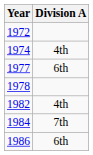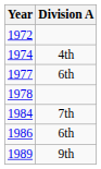 <table class="wikitable" style="text-align:center">
 <tr>
 <th>Year</th>
 <th>Division A</th>
 </tr>
 <tr>
 <td><a href='#'>1972</a></td>
 <td></td>
 </tr>
 <tr>
 <td><a href='#'>1974</a></td>
 <td>4th</td>
 </tr>
 <tr>
 <td><a href='#'>1977</a></td>
 <td>6th</td>
 </tr>
 <tr>
 <td><a href='#'>1978</a></td>
 <td></td>
 </tr>
 <tr>
-<td><a href='#'>1982</a></td>
-<td>4th</td>
-</tr>
-<tr>
 <td><a href='#'>1984</a></td>
 <td>7th</td>
 </tr>
 <tr>
 <td><a href='#'>1986</a></td>
 <td>6th</td>
 </tr>
+<tr>
+<td><a href='#'>1989</a></td>
+<td>9th</td>
+</tr>
 </table>
